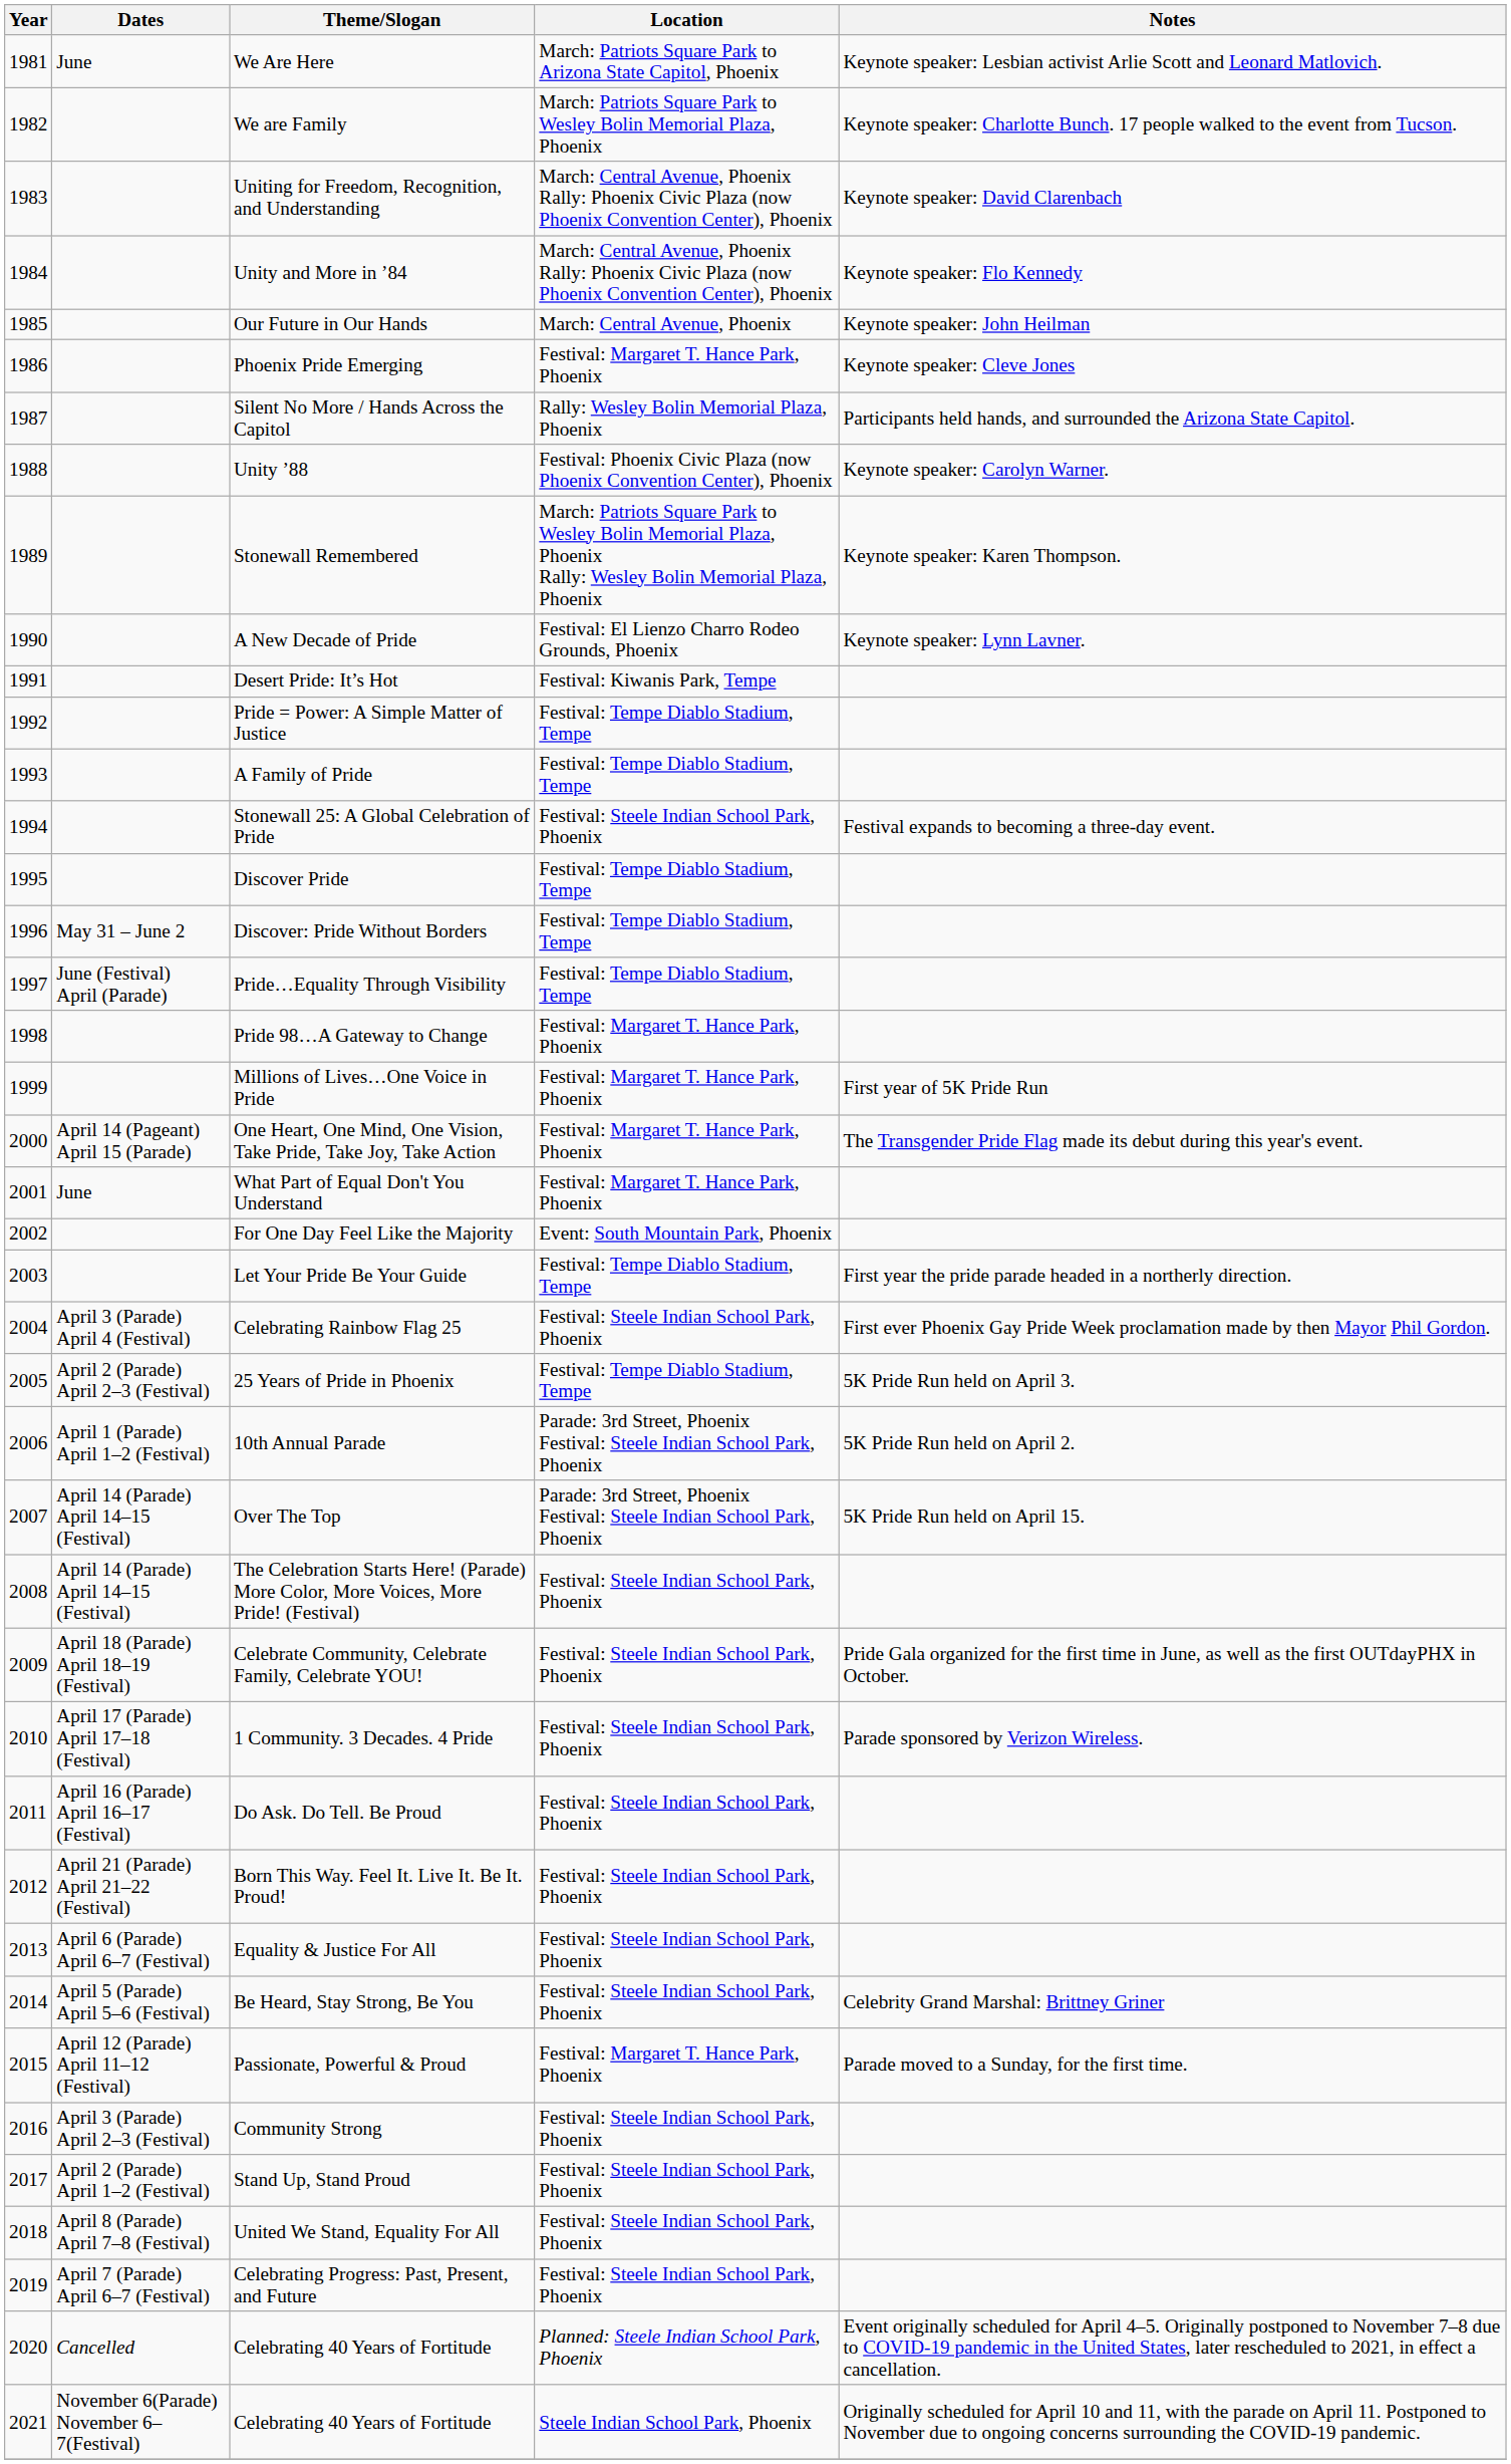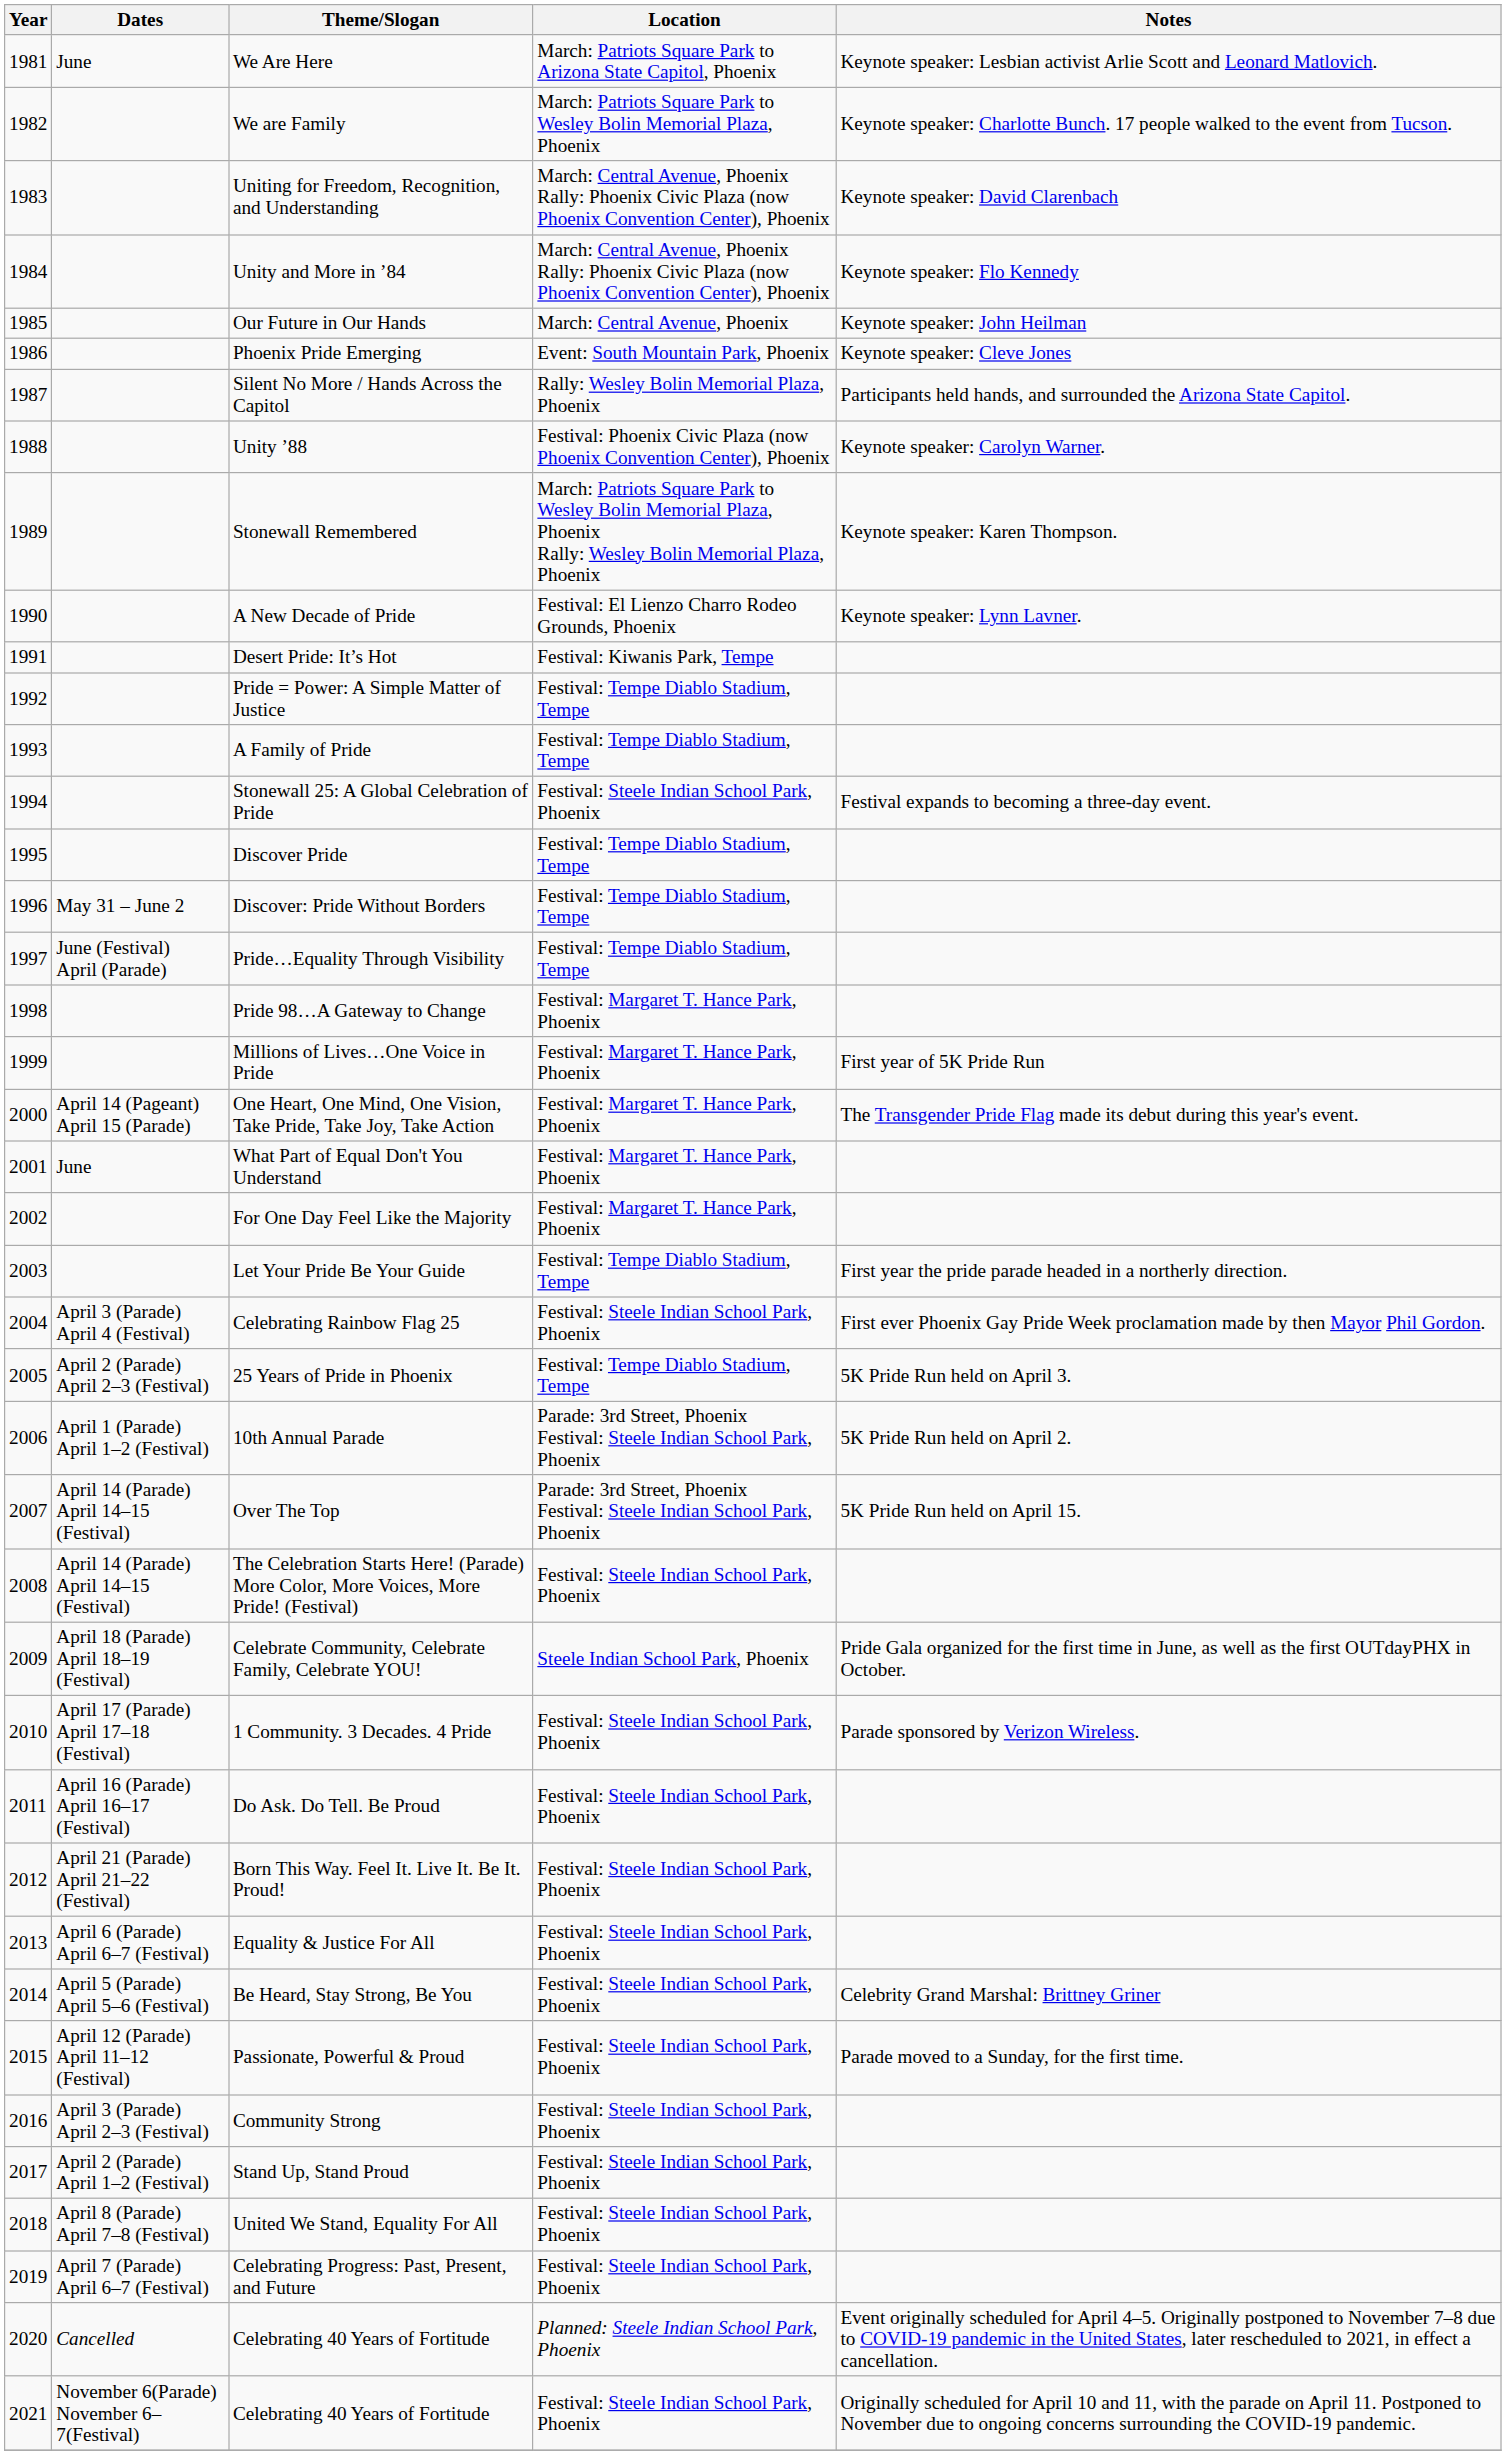 <table class="wikitable">
 <tr>
 <th>Year</th>
 <th>Dates</th>
 <th>Theme/Slogan</th>
 <th>Location</th>
 <th>Notes</th>
 </tr>
 <tr>
 <td>1981</td>
 <td>June</td>
 <td>We Are Here</td>
 <td>March: <a href='#'>Patriots Square Park</a> to <a href='#'>Arizona State Capitol</a>, Phoenix</td>
 <td>Keynote speaker: Lesbian activist Arlie Scott and <a href='#'>Leonard Matlovich</a>.</td>
 </tr>
 <tr>
 <td>1982</td>
 <td></td>
 <td>We are Family</td>
 <td>March: <a href='#'>Patriots Square Park</a> to <a href='#'>Wesley Bolin Memorial Plaza</a>, Phoenix</td>
 <td>Keynote speaker: <a href='#'>Charlotte Bunch</a>. 17 people walked to the event from <a href='#'>Tucson</a>.</td>
 </tr>
 <tr>
 <td>1983</td>
 <td></td>
 <td>Uniting for Freedom, Recognition, and Understanding</td>
 <td>March: <a href='#'>Central Avenue</a>, Phoenix<br>Rally: Phoenix Civic Plaza (now <a href='#'>Phoenix Convention Center</a>), Phoenix</td>
 <td>Keynote speaker: <a href='#'>David Clarenbach</a></td>
 </tr>
 <tr>
 <td>1984</td>
 <td></td>
 <td>Unity and More in ’84</td>
 <td>March: <a href='#'>Central Avenue</a>, Phoenix<br>Rally: Phoenix Civic Plaza (now <a href='#'>Phoenix Convention Center</a>), Phoenix</td>
 <td>Keynote speaker: <a href='#'>Flo Kennedy</a></td>
 </tr>
 <tr>
 <td>1985</td>
 <td></td>
 <td>Our Future in Our Hands</td>
 <td>March: <a href='#'>Central Avenue</a>, Phoenix</td>
 <td>Keynote speaker: <a href='#'>John Heilman</a></td>
 </tr>
 <tr>
 <td>1986</td>
 <td></td>
 <td>Phoenix Pride Emerging</td>
-<td>Festival: <a href='#'>Margaret T. Hance Park</a>, Phoenix</td>
+<td>Event: <a href='#'>South Mountain Park</a>, Phoenix</td>
 <td>Keynote speaker: <a href='#'>Cleve Jones</a></td>
 </tr>
 <tr>
 <td>1987</td>
 <td></td>
 <td>Silent No More / Hands Across the Capitol</td>
 <td>Rally: <a href='#'>Wesley Bolin Memorial Plaza</a>, Phoenix</td>
 <td>Participants held hands, and surrounded the <a href='#'>Arizona State Capitol</a>.</td>
 </tr>
 <tr>
 <td>1988</td>
 <td></td>
 <td>Unity ’88</td>
 <td>Festival: Phoenix Civic Plaza (now <a href='#'>Phoenix Convention Center</a>), Phoenix</td>
 <td>Keynote speaker: <a href='#'>Carolyn Warner</a>.</td>
 </tr>
 <tr>
 <td>1989</td>
 <td></td>
 <td>Stonewall Remembered</td>
 <td>March: <a href='#'>Patriots Square Park</a> to <a href='#'>Wesley Bolin Memorial Plaza</a>, Phoenix<br>Rally: <a href='#'>Wesley Bolin Memorial Plaza</a>, Phoenix</td>
 <td>Keynote speaker: Karen Thompson.</td>
 </tr>
 <tr>
 <td>1990</td>
 <td></td>
 <td>A New Decade of Pride</td>
 <td>Festival: El Lienzo Charro Rodeo Grounds, Phoenix</td>
 <td>Keynote speaker: <a href='#'>Lynn Lavner</a>.</td>
 </tr>
 <tr>
 <td>1991</td>
 <td></td>
 <td>Desert Pride: It’s Hot</td>
 <td>Festival: Kiwanis Park, <a href='#'>Tempe</a></td>
 <td></td>
 </tr>
 <tr>
 <td>1992</td>
 <td></td>
 <td>Pride = Power: A Simple Matter of Justice</td>
 <td>Festival: <a href='#'>Tempe Diablo Stadium</a>, <a href='#'>Tempe</a></td>
 <td></td>
 </tr>
 <tr>
 <td>1993</td>
 <td></td>
 <td>A Family of Pride</td>
 <td>Festival: <a href='#'>Tempe Diablo Stadium</a>, <a href='#'>Tempe</a></td>
 <td></td>
 </tr>
 <tr>
 <td>1994</td>
 <td></td>
 <td>Stonewall 25: A Global Celebration of Pride</td>
 <td>Festival: <a href='#'>Steele Indian School Park</a>, Phoenix</td>
 <td>Festival expands to becoming a three-day event.</td>
 </tr>
 <tr>
 <td>1995</td>
 <td></td>
 <td>Discover Pride</td>
 <td>Festival: <a href='#'>Tempe Diablo Stadium</a>, <a href='#'>Tempe</a></td>
 <td></td>
 </tr>
 <tr>
 <td>1996</td>
 <td>May 31 – June 2</td>
 <td>Discover: Pride Without Borders</td>
 <td>Festival: <a href='#'>Tempe Diablo Stadium</a>, <a href='#'>Tempe</a></td>
 <td></td>
 </tr>
 <tr>
 <td>1997</td>
 <td>June (Festival)<br>April (Parade)</td>
 <td>Pride…Equality Through Visibility</td>
 <td>Festival: <a href='#'>Tempe Diablo Stadium</a>, <a href='#'>Tempe</a></td>
 <td></td>
 </tr>
 <tr>
 <td>1998</td>
 <td></td>
 <td>Pride 98…A Gateway to Change</td>
 <td>Festival: <a href='#'>Margaret T. Hance Park</a>, Phoenix</td>
 <td></td>
 </tr>
 <tr>
 <td>1999</td>
 <td></td>
 <td>Millions of Lives…One Voice in Pride</td>
 <td>Festival: <a href='#'>Margaret T. Hance Park</a>, Phoenix</td>
 <td>First year of 5K Pride Run</td>
 </tr>
 <tr>
 <td>2000</td>
 <td>April 14 (Pageant) April 15 (Parade)</td>
 <td>One Heart, One Mind, One Vision, Take Pride, Take Joy, Take Action</td>
 <td>Festival: <a href='#'>Margaret T. Hance Park</a>, Phoenix</td>
 <td>The <a href='#'>Transgender Pride Flag</a> made its debut during this year's event.</td>
 </tr>
 <tr>
 <td>2001</td>
 <td>June</td>
 <td>What Part of Equal Don't You Understand</td>
 <td>Festival: <a href='#'>Margaret T. Hance Park</a>, Phoenix</td>
 <td></td>
 </tr>
 <tr>
 <td>2002</td>
 <td></td>
 <td>For One Day Feel Like the Majority</td>
-<td>Event: <a href='#'>South Mountain Park</a>, Phoenix</td>
+<td>Festival: <a href='#'>Margaret T. Hance Park</a>, Phoenix</td>
 <td></td>
 </tr>
 <tr>
 <td>2003</td>
 <td></td>
 <td>Let Your Pride Be Your Guide</td>
 <td>Festival: <a href='#'>Tempe Diablo Stadium</a>, <a href='#'>Tempe</a></td>
 <td>First year the pride parade headed in a northerly direction.</td>
 </tr>
 <tr>
 <td>2004</td>
 <td>April 3 (Parade)<br>April 4 (Festival)</td>
 <td>Celebrating Rainbow Flag 25</td>
 <td>Festival: <a href='#'>Steele Indian School Park</a>, Phoenix</td>
 <td>First ever Phoenix Gay Pride Week proclamation made by then <a href='#'>Mayor</a> <a href='#'>Phil Gordon</a>.</td>
 </tr>
 <tr>
 <td>2005</td>
 <td>April 2 (Parade)<br>April 2–3 (Festival)</td>
 <td>25 Years of Pride in Phoenix</td>
 <td>Festival: <a href='#'>Tempe Diablo Stadium</a>, <a href='#'>Tempe</a></td>
 <td>5K Pride Run held on April 3.</td>
 </tr>
 <tr>
 <td>2006</td>
 <td>April 1 (Parade)<br>April 1–2 (Festival)</td>
 <td>10th Annual Parade</td>
 <td>Parade: 3rd Street, Phoenix<br>Festival: <a href='#'>Steele Indian School Park</a>, Phoenix</td>
 <td>5K Pride Run held on April 2.</td>
 </tr>
 <tr>
 <td>2007</td>
 <td>April 14 (Parade)<br>April 14–15 (Festival)</td>
 <td>Over The Top</td>
 <td>Parade: 3rd Street, Phoenix<br>Festival: <a href='#'>Steele Indian School Park</a>, Phoenix</td>
 <td>5K Pride Run held on April 15.</td>
 </tr>
 <tr>
 <td>2008</td>
 <td>April 14 (Parade)<br>April 14–15 (Festival)</td>
 <td>The Celebration Starts Here! (Parade)<br>More Color, More Voices, More Pride! (Festival)</td>
 <td>Festival: <a href='#'>Steele Indian School Park</a>, Phoenix</td>
 <td></td>
 </tr>
 <tr>
 <td>2009</td>
 <td>April 18 (Parade)<br>April 18–19 (Festival)</td>
 <td>Celebrate Community, Celebrate Family, Celebrate YOU!</td>
-<td>Festival: <a href='#'>Steele Indian School Park</a>, Phoenix</td>
+<td><a href='#'>Steele Indian School Park</a>, Phoenix</td>
 <td>Pride Gala organized for the first time in June, as well as the first OUTdayPHX in October.</td>
 </tr>
 <tr>
 <td>2010</td>
 <td>April 17 (Parade)<br>April 17–18 (Festival)</td>
 <td>1 Community. 3 Decades. 4 Pride</td>
 <td>Festival: <a href='#'>Steele Indian School Park</a>, Phoenix</td>
 <td>Parade sponsored by <a href='#'>Verizon Wireless</a>.</td>
 </tr>
 <tr>
 <td>2011</td>
 <td>April 16 (Parade)<br>April 16–17 (Festival)</td>
 <td>Do Ask. Do Tell. Be Proud</td>
 <td>Festival: <a href='#'>Steele Indian School Park</a>, Phoenix</td>
 <td></td>
 </tr>
 <tr>
 <td>2012</td>
 <td>April 21 (Parade)<br>April 21–22 (Festival)</td>
 <td>Born This Way. Feel It. Live It. Be It. Proud!</td>
 <td>Festival: <a href='#'>Steele Indian School Park</a>, Phoenix</td>
 <td></td>
 </tr>
 <tr>
 <td>2013</td>
 <td>April 6 (Parade)<br>April 6–7 (Festival)</td>
 <td>Equality & Justice For All</td>
 <td>Festival: <a href='#'>Steele Indian School Park</a>, Phoenix</td>
 <td></td>
 </tr>
 <tr>
 <td>2014</td>
 <td>April 5 (Parade)<br>April 5–6 (Festival)</td>
 <td>Be Heard, Stay Strong, Be You</td>
 <td>Festival: <a href='#'>Steele Indian School Park</a>, Phoenix</td>
 <td>Celebrity Grand Marshal: <a href='#'>Brittney Griner</a></td>
 </tr>
 <tr>
 <td>2015</td>
 <td>April 12 (Parade)<br>April 11–12 (Festival)</td>
 <td>Passionate, Powerful & Proud</td>
-<td>Festival: <a href='#'>Margaret T. Hance Park</a>, Phoenix</td>
+<td>Festival: <a href='#'>Steele Indian School Park</a>, Phoenix</td>
 <td>Parade moved to a Sunday, for the first time.</td>
 </tr>
 <tr>
 <td>2016</td>
 <td>April 3 (Parade)<br>April 2–3 (Festival)</td>
 <td>Community Strong</td>
 <td>Festival: <a href='#'>Steele Indian School Park</a>, Phoenix</td>
 <td></td>
 </tr>
 <tr>
 <td>2017</td>
 <td>April 2 (Parade)<br>April 1–2 (Festival)</td>
 <td>Stand Up, Stand Proud</td>
 <td>Festival: <a href='#'>Steele Indian School Park</a>, Phoenix</td>
 <td></td>
 </tr>
 <tr>
 <td>2018</td>
 <td>April 8 (Parade)<br>April 7–8 (Festival)</td>
 <td>United We Stand, Equality For All</td>
 <td>Festival: <a href='#'>Steele Indian School Park</a>, Phoenix</td>
 <td></td>
 </tr>
 <tr>
 <td>2019</td>
 <td>April 7 (Parade)<br>April 6–7 (Festival)</td>
 <td>Celebrating Progress: Past, Present, and Future</td>
 <td>Festival: <a href='#'>Steele Indian School Park</a>, Phoenix</td>
 <td></td>
 </tr>
 <tr>
 <td>2020</td>
 <td><em>Cancelled</em></td>
 <td>Celebrating 40 Years of Fortitude</td>
 <td><em>Planned: <a href='#'>Steele Indian School Park</a>, Phoenix</em></td>
 <td>Event originally scheduled for April 4–5. Originally postponed to November 7–8 due to <a href='#'>COVID-19 pandemic in the United States</a>, later rescheduled to 2021, in effect a cancellation.</td>
 </tr>
 <tr>
 <td>2021</td>
 <td>November 6(Parade)<br>November 6–7(Festival)</td>
 <td>Celebrating 40 Years of Fortitude</td>
-<td><a href='#'>Steele Indian School Park</a>, Phoenix</td>
+<td>Festival: <a href='#'>Steele Indian School Park</a>, Phoenix</td>
 <td>Originally scheduled for April 10 and 11, with the parade on April 11. Postponed to November due to ongoing concerns surrounding the COVID-19 pandemic.</td>
 </tr>
 <tr>
 </tr>
 </table>
